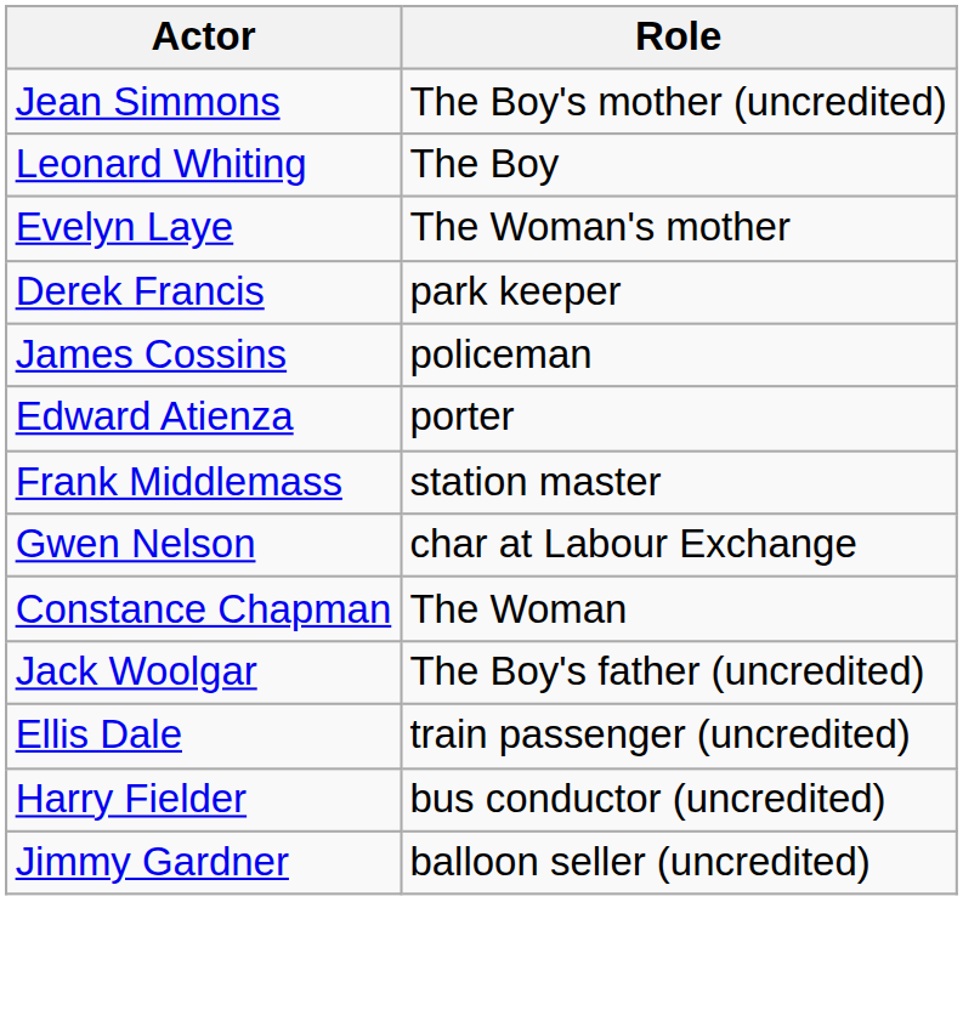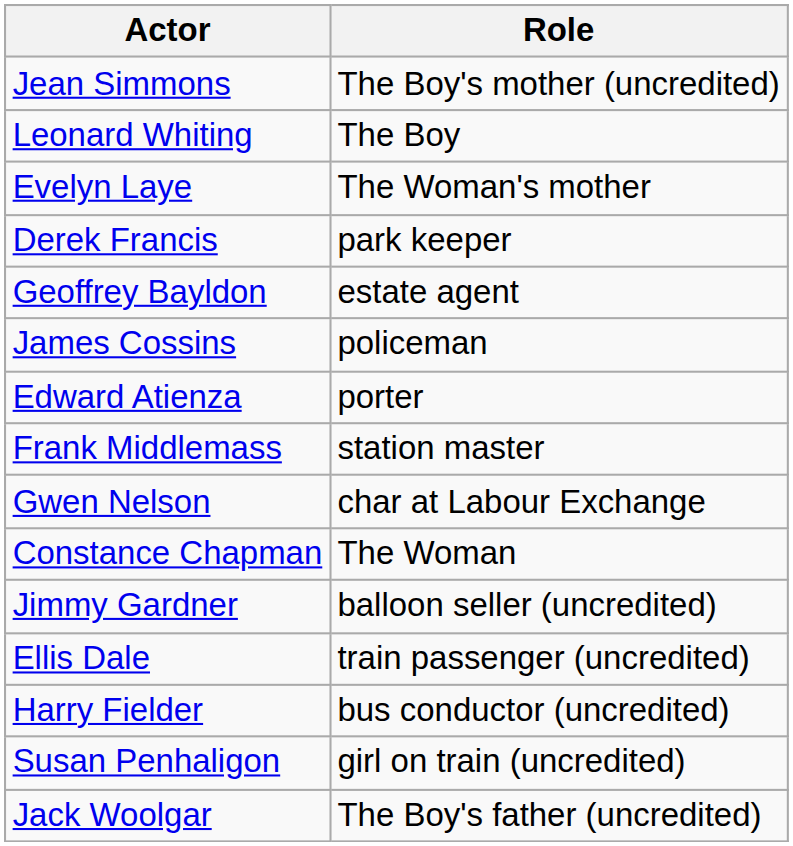 <table class="wikitable" border="1">
 <tr>
 <th>Actor</th>
 <th>Role</th>
 </tr>
 <tr>
 <td><a href='#'>Jean Simmons</a></td>
 <td>The Boy's mother (uncredited)</td>
 </tr>
 <tr>
 <td><a href='#'>Leonard Whiting</a></td>
 <td>The Boy</td>
 </tr>
 <tr>
 <td><a href='#'>Evelyn Laye</a></td>
 <td>The Woman's mother</td>
 </tr>
 <tr>
 <td><a href='#'>Derek Francis</a></td>
 <td>park keeper</td>
 </tr>
 <tr>
+<td><a href='#'>Geoffrey Bayldon</a></td>
+<td>estate agent</td>
+</tr>
+<tr>
 <td><a href='#'>James Cossins</a></td>
 <td>policeman</td>
 </tr>
 <tr>
 <td><a href='#'>Edward Atienza</a></td>
 <td>porter</td>
 </tr>
 <tr>
 <td><a href='#'>Frank Middlemass</a></td>
 <td>station master</td>
 </tr>
 <tr>
 <td><a href='#'>Gwen Nelson</a></td>
 <td>char at Labour Exchange</td>
 </tr>
 <tr>
 <td><a href='#'>Constance Chapman</a></td>
 <td>The Woman</td>
 </tr>
 <tr>
-<td><a href='#'>Jack Woolgar</a></td>
-<td>The Boy's father (uncredited)</td>
+<td><a href='#'>Jimmy Gardner</a></td>
+<td>balloon seller (uncredited)</td>
 </tr>
 <tr>
 <td><a href='#'>Ellis Dale</a></td>
 <td>train passenger (uncredited)</td>
 </tr>
 <tr>
 <td><a href='#'>Harry Fielder</a></td>
 <td>bus conductor (uncredited)</td>
 </tr>
 <tr>
-<td><a href='#'>Jimmy Gardner</a></td>
-<td>balloon seller (uncredited)</td>
+<td><a href='#'>Susan Penhaligon</a></td>
+<td>girl on train (uncredited)</td>
+</tr>
+<tr>
+<td><a href='#'>Jack Woolgar</a></td>
+<td>The Boy's father (uncredited)</td>
 </tr>
 </table>
